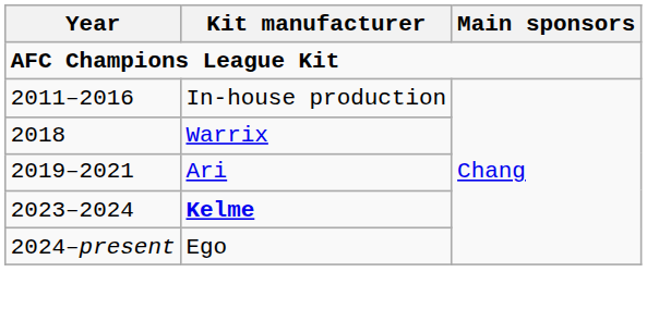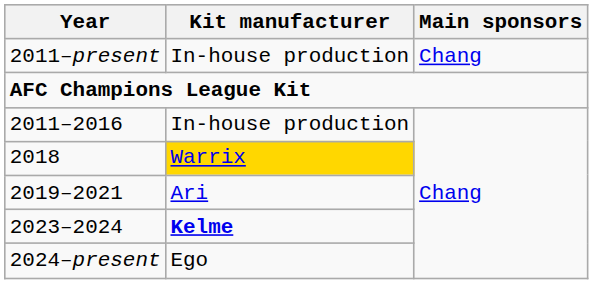 <table class="wikitable">
 <tr>
 <th>Year</th>
 <th>Kit manufacturer</th>
 <th>Main sponsors</th>
+</tr>
+<tr>
+<td>2011–<em>present</em></td>
+<td>In-house production</td>
+<td> <a href='#'>Chang</a></td>
 </tr>
 <tr>
 <td colspan="3"><strong>AFC Champions League Kit</strong></td>
 </tr>
 <tr>
 <td>2011–2016</td>
 <td>In-house production</td>
 <td rowspan="5"> <a href='#'>Chang</a></td>
 </tr>
 <tr>
 <td>2018</td>
-<td> <a href='#'>Warrix</a></td>
+<td style="background: gold;"> <a href='#'>Warrix</a></td>
 </tr>
 <tr>
 <td>2019–2021</td>
 <td> <a href='#'>Ari</a></td>
 </tr>
 <tr>
 <td>2023–2024</td>
 <td><strong> <a href='#'>Kelme</a></strong></td>
 </tr>
 <tr>
 <td>2024–<em>present</em></td>
 <td> Ego</td>
 </tr>
 </table>
